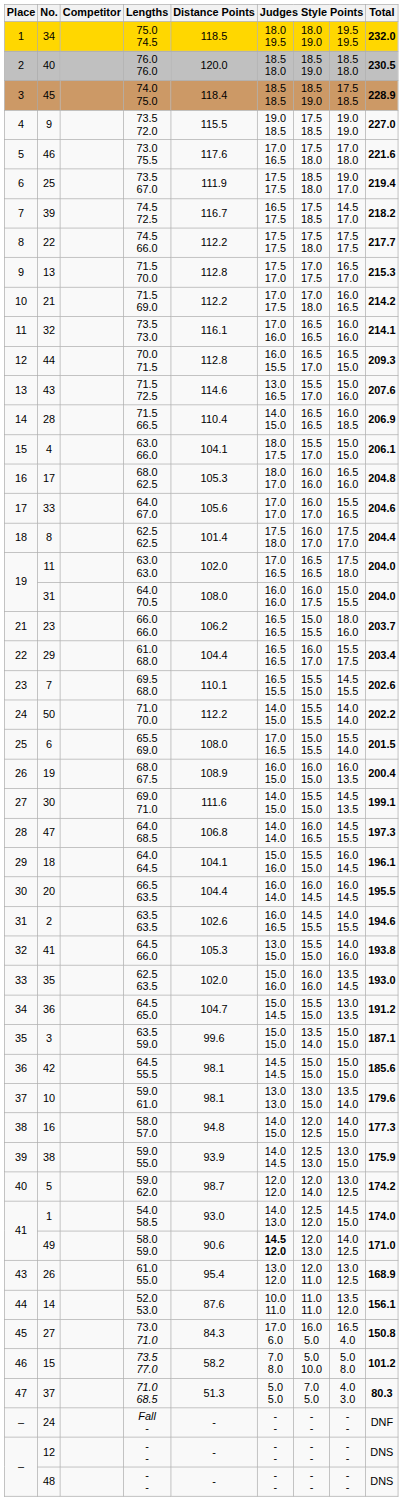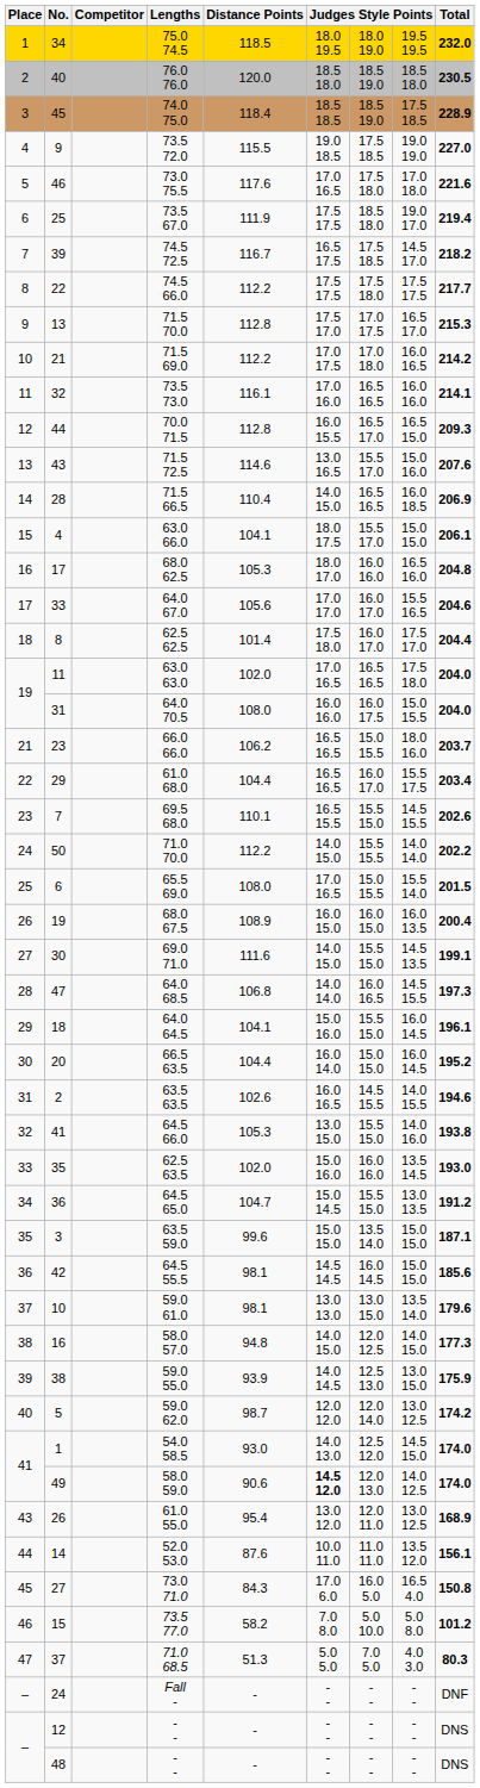 <table class=wikitable style="text-align:center">
 <tr>
 <th>Place</th>
 <th>No.</th>
 <th>Competitor</th>
 <th>Lengths</th>
 <th>Distance Points</th>
 <th colspan=3>Judges Style Points</th>
 <th>Total</th>
 </tr>
 <tr bgcolor=gold>
 <td>1</td>
 <td>34</td>
 <td align=left></td>
 <td>75.0<br>74.5</td>
 <td>118.5</td>
 <td>18.0<br>19.5</td>
 <td>18.0<br>19.0</td>
 <td>19.5<br>19.5</td>
 <td><strong>232.0</strong></td>
 </tr>
 <tr bgcolor=silver>
 <td>2</td>
 <td>40</td>
 <td align=left></td>
 <td>76.0<br>76.0</td>
 <td>120.0</td>
 <td>18.5<br>18.0</td>
 <td>18.5<br>19.0</td>
 <td>18.5<br>18.0</td>
 <td><strong>230.5</strong></td>
 </tr>
 <tr bgcolor=cc9966>
 <td>3</td>
 <td>45</td>
 <td align=left></td>
 <td>74.0<br>75.0</td>
 <td>118.4</td>
 <td>18.5<br>18.5</td>
 <td>18.5<br>19.0</td>
 <td>17.5<br>18.5</td>
 <td><strong>228.9</strong></td>
 </tr>
 <tr>
 <td>4</td>
 <td>9</td>
 <td align=left></td>
 <td>73.5<br>72.0</td>
 <td>115.5</td>
 <td>19.0<br>18.5</td>
 <td>17.5<br>18.5</td>
 <td>19.0<br>19.0</td>
 <td><strong>227.0</strong></td>
 </tr>
 <tr>
 <td>5</td>
 <td>46</td>
 <td align=left></td>
 <td>73.0<br>75.5</td>
 <td>117.6</td>
 <td>17.0<br>16.5</td>
 <td>17.5<br>18.0</td>
 <td>17.0<br>18.0</td>
 <td><strong>221.6</strong></td>
 </tr>
 <tr>
 <td>6</td>
 <td>25</td>
 <td align=left></td>
 <td>73.5<br>67.0</td>
 <td>111.9</td>
 <td>17.5<br>17.5</td>
 <td>18.5<br>18.0</td>
 <td>19.0<br>17.0</td>
 <td><strong>219.4</strong></td>
 </tr>
 <tr>
 <td>7</td>
 <td>39</td>
 <td align=left></td>
 <td>74.5<br>72.5</td>
 <td>116.7</td>
 <td>16.5<br>17.5</td>
 <td>17.5<br>18.5</td>
 <td>14.5<br>17.0</td>
 <td><strong>218.2</strong></td>
 </tr>
 <tr>
 <td>8</td>
 <td>22</td>
 <td align=left></td>
 <td>74.5<br>66.0</td>
 <td>112.2</td>
 <td>17.5<br>17.5</td>
 <td>17.5<br>18.0</td>
 <td>17.5<br>17.5</td>
 <td><strong>217.7</strong></td>
 </tr>
 <tr>
 <td>9</td>
 <td>13</td>
 <td align=left></td>
 <td>71.5<br>70.0</td>
 <td>112.8</td>
 <td>17.5<br>17.0</td>
 <td>17.0<br>17.5</td>
 <td>16.5<br>17.0</td>
 <td><strong>215.3</strong></td>
 </tr>
 <tr>
 <td>10</td>
 <td>21</td>
 <td align=left></td>
 <td>71.5<br>69.0</td>
 <td>112.2</td>
 <td>17.0<br>17.5</td>
 <td>17.0<br>18.0</td>
 <td>16.0<br>16.5</td>
 <td><strong>214.2</strong></td>
 </tr>
 <tr>
 <td>11</td>
 <td>32</td>
 <td align=left></td>
 <td>73.5<br>73.0</td>
 <td>116.1</td>
 <td>17.0<br>16.0</td>
 <td>16.5<br>16.5</td>
 <td>16.0<br>16.0</td>
 <td><strong>214.1</strong></td>
 </tr>
 <tr>
 <td>12</td>
 <td>44</td>
 <td align=left></td>
 <td>70.0<br>71.5</td>
 <td>112.8</td>
 <td>16.0<br>15.5</td>
 <td>16.5<br>17.0</td>
 <td>16.5<br>15.0</td>
 <td><strong>209.3</strong></td>
 </tr>
 <tr>
 <td>13</td>
 <td>43</td>
 <td align=left></td>
 <td>71.5<br>72.5</td>
 <td>114.6</td>
 <td>13.0<br>16.5</td>
 <td>15.5<br>17.0</td>
 <td>15.0<br>16.0</td>
 <td><strong>207.6</strong></td>
 </tr>
 <tr>
 <td>14</td>
 <td>28</td>
 <td align=left></td>
 <td>71.5<br>66.5</td>
 <td>110.4</td>
 <td>14.0<br>15.0</td>
 <td>16.5<br>16.5</td>
 <td>16.0<br>18.5</td>
 <td><strong>206.9</strong></td>
 </tr>
 <tr>
 <td>15</td>
 <td>4</td>
 <td align=left></td>
 <td>63.0<br>66.0</td>
 <td>104.1</td>
 <td>18.0<br>17.5</td>
 <td>15.5<br>17.0</td>
 <td>15.0<br>15.0</td>
 <td><strong>206.1</strong></td>
 </tr>
 <tr>
 <td>16</td>
 <td>17</td>
 <td align=left></td>
 <td>68.0<br>62.5</td>
 <td>105.3</td>
 <td>18.0<br>17.0</td>
 <td>16.0<br>16.0</td>
 <td>16.5<br>16.0</td>
 <td><strong>204.8</strong></td>
 </tr>
 <tr>
 <td>17</td>
 <td>33</td>
 <td align=left></td>
 <td>64.0<br>67.0</td>
 <td>105.6</td>
 <td>17.0<br>17.0</td>
 <td>16.0<br>17.0</td>
 <td>15.5<br>16.5</td>
 <td><strong>204.6</strong></td>
 </tr>
 <tr>
 <td>18</td>
 <td>8</td>
 <td align=left></td>
 <td>62.5<br>62.5</td>
 <td>101.4</td>
 <td>17.5<br>18.0</td>
 <td>16.0<br>17.0</td>
 <td>17.5<br>17.0</td>
 <td><strong>204.4</strong></td>
 </tr>
 <tr>
 <td rowspan=2>19</td>
 <td>11</td>
 <td align=left></td>
 <td>63.0<br>63.0</td>
 <td>102.0</td>
 <td>17.0<br>16.5</td>
 <td>16.5<br>16.5</td>
 <td>17.5<br>18.0</td>
 <td><strong>204.0</strong></td>
 </tr>
 <tr>
 <td>31</td>
 <td align=left></td>
 <td>64.0<br>70.5</td>
 <td>108.0</td>
 <td>16.0<br>16.0</td>
 <td>16.0<br>17.5</td>
 <td>15.0<br>15.5</td>
 <td><strong>204.0</strong></td>
 </tr>
 <tr>
 <td>21</td>
 <td>23</td>
 <td align=left></td>
 <td>66.0<br>66.0</td>
 <td>106.2</td>
 <td>16.5<br>16.5</td>
 <td>15.0<br>15.5</td>
 <td>18.0<br>16.0</td>
 <td><strong>203.7</strong></td>
 </tr>
 <tr>
 <td>22</td>
 <td>29</td>
 <td align=left></td>
 <td>61.0<br>68.0</td>
 <td>104.4</td>
 <td>16.5<br>16.5</td>
 <td>16.0<br>17.0</td>
 <td>15.5<br>17.5</td>
 <td><strong>203.4</strong></td>
 </tr>
 <tr>
 <td>23</td>
 <td>7</td>
 <td align=left></td>
 <td>69.5<br>68.0</td>
 <td>110.1</td>
 <td>16.5<br>15.5</td>
 <td>15.5<br>15.0</td>
 <td>14.5<br>15.5</td>
 <td><strong>202.6</strong></td>
 </tr>
 <tr>
 <td>24</td>
 <td>50</td>
 <td align=left></td>
 <td>71.0<br>70.0</td>
 <td>112.2</td>
 <td>14.0<br>15.0</td>
 <td>15.5<br>15.5</td>
 <td>14.0<br>14.0</td>
 <td><strong>202.2</strong></td>
 </tr>
 <tr>
 <td>25</td>
 <td>6</td>
 <td align=left></td>
 <td>65.5<br>69.0</td>
 <td>108.0</td>
 <td>17.0<br>16.5</td>
 <td>15.0<br>15.5</td>
 <td>15.5<br>14.0</td>
 <td><strong>201.5</strong></td>
 </tr>
 <tr>
 <td>26</td>
 <td>19</td>
 <td align=left></td>
 <td>68.0<br>67.5</td>
 <td>108.9</td>
 <td>16.0<br>15.0</td>
 <td>16.0<br>15.0</td>
 <td>16.0<br>13.5</td>
 <td><strong>200.4</strong></td>
 </tr>
 <tr>
 <td>27</td>
 <td>30</td>
 <td align=left></td>
 <td>69.0<br>71.0</td>
 <td>111.6</td>
 <td>14.0<br>15.0</td>
 <td>15.5<br>15.0</td>
 <td>14.5<br>13.5</td>
 <td><strong>199.1</strong></td>
 </tr>
 <tr>
 <td>28</td>
 <td>47</td>
 <td align=left></td>
 <td>64.0<br>68.5</td>
 <td>106.8</td>
 <td>14.0<br>14.0</td>
 <td>16.0<br>16.5</td>
 <td>14.5<br>15.5</td>
 <td><strong>197.3</strong></td>
 </tr>
 <tr>
 <td>29</td>
 <td>18</td>
 <td align=left></td>
 <td>64.0<br>64.5</td>
 <td>104.1</td>
 <td>15.0<br>16.0</td>
 <td>15.5<br>15.0</td>
 <td>16.0<br>14.5</td>
 <td><strong>196.1</strong></td>
 </tr>
 <tr>
 <td>30</td>
 <td>20</td>
 <td align=left></td>
 <td>66.5<br>63.5</td>
 <td>104.4</td>
 <td>16.0<br>14.0</td>
+<td>15.0<br>15.0</td>
 <td>16.0<br>14.5</td>
-<td>16.0<br>14.5</td>
-<td><strong>195.5</strong></td>
+<td><strong>195.2</strong></td>
 </tr>
 <tr>
 <td>31</td>
 <td>2</td>
 <td align=left></td>
 <td>63.5<br>63.5</td>
 <td>102.6</td>
 <td>16.0<br>16.5</td>
 <td>14.5<br>15.5</td>
 <td>14.0<br>15.5</td>
 <td><strong>194.6</strong></td>
 </tr>
 <tr>
 <td>32</td>
 <td>41</td>
 <td align=left></td>
 <td>64.5<br>66.0</td>
 <td>105.3</td>
 <td>13.0<br>15.0</td>
 <td>15.5<br>15.0</td>
 <td>14.0<br>16.0</td>
 <td><strong>193.8</strong></td>
 </tr>
 <tr>
 <td>33</td>
 <td>35</td>
 <td align=left></td>
 <td>62.5<br>63.5</td>
 <td>102.0</td>
 <td>15.0<br>16.0</td>
 <td>16.0<br>16.0</td>
 <td>13.5<br>14.5</td>
 <td><strong>193.0</strong></td>
 </tr>
 <tr>
 <td>34</td>
 <td>36</td>
 <td align=left></td>
 <td>64.5<br>65.0</td>
 <td>104.7</td>
 <td>15.0<br>14.5</td>
 <td>15.5<br>15.0</td>
 <td>13.0<br>13.5</td>
 <td><strong>191.2</strong></td>
 </tr>
 <tr>
 <td>35</td>
 <td>3</td>
 <td align=left></td>
 <td>63.5<br>59.0</td>
 <td>99.6</td>
 <td>15.0<br>15.0</td>
 <td>13.5<br>14.0</td>
 <td>15.0<br>15.0</td>
 <td><strong>187.1</strong></td>
 </tr>
 <tr>
 <td>36</td>
 <td>42</td>
 <td align=left></td>
 <td>64.5<br>55.5</td>
 <td>98.1</td>
 <td>14.5<br>14.5</td>
-<td>15.0<br>15.0</td>
+<td>16.0<br>14.5</td>
 <td>15.0<br>15.0</td>
 <td><strong>185.6</strong></td>
 </tr>
 <tr>
 <td>37</td>
 <td>10</td>
 <td align=left></td>
 <td>59.0<br>61.0</td>
 <td>98.1</td>
 <td>13.0<br>13.0</td>
 <td>13.0<br>15.0</td>
 <td>13.5<br>14.0</td>
 <td><strong>179.6</strong></td>
 </tr>
 <tr>
 <td>38</td>
 <td>16</td>
 <td align=left></td>
 <td>58.0<br>57.0</td>
 <td>94.8</td>
 <td>14.0<br>15.0</td>
 <td>12.0<br>12.5</td>
 <td>14.0<br>15.0</td>
 <td><strong>177.3</strong></td>
 </tr>
 <tr>
 <td>39</td>
 <td>38</td>
 <td align=left></td>
 <td>59.0<br>55.0</td>
 <td>93.9</td>
 <td>14.0<br>14.5</td>
 <td>12.5<br>13.0</td>
 <td>13.0<br>15.0</td>
 <td><strong>175.9</strong></td>
 </tr>
 <tr>
 <td>40</td>
 <td>5</td>
 <td align=left></td>
 <td>59.0<br>62.0</td>
 <td>98.7</td>
 <td>12.0<br>12.0</td>
 <td>12.0<br>14.0</td>
 <td>13.0<br>12.5</td>
 <td><strong>174.2</strong></td>
 </tr>
 <tr>
 <td rowspan=2>41</td>
 <td>1</td>
 <td align=left></td>
 <td>54.0<br>58.5</td>
 <td>93.0</td>
 <td>14.0<br>13.0</td>
 <td>12.5<br>12.0</td>
 <td>14.5<br>15.0</td>
 <td><strong>174.0</strong></td>
 </tr>
 <tr>
 <td>49</td>
 <td align=left></td>
 <td>58.0<br>59.0</td>
 <td>90.6</td>
 <td><strong>14.5<br>12.0</strong></td>
 <td>12.0<br>13.0</td>
 <td>14.0<br>12.5</td>
-<td><strong>171.0</strong></td>
+<td><strong>174.0</strong></td>
 </tr>
 <tr>
 <td>43</td>
 <td>26</td>
 <td align=left></td>
 <td>61.0<br>55.0</td>
 <td>95.4</td>
 <td>13.0<br>12.0</td>
 <td>12.0<br>11.0</td>
 <td>13.0<br>12.5</td>
 <td><strong>168.9</strong></td>
 </tr>
 <tr>
 <td>44</td>
 <td>14</td>
 <td align=left></td>
 <td>52.0<br>53.0</td>
 <td>87.6</td>
 <td>10.0<br>11.0</td>
 <td>11.0<br>11.0</td>
 <td>13.5<br>12.0</td>
 <td><strong>156.1</strong></td>
 </tr>
 <tr>
 <td>45</td>
 <td>27</td>
 <td align=left></td>
 <td>73.0<br><em>71.0</em></td>
 <td>84.3</td>
 <td>17.0<br>6.0</td>
 <td>16.0<br>5.0</td>
 <td>16.5<br>4.0</td>
 <td><strong>150.8</strong></td>
 </tr>
 <tr>
 <td>46</td>
 <td>15</td>
 <td align=left></td>
 <td><em>73.5</em><br><em>77.0</em></td>
 <td>58.2</td>
 <td>7.0<br>8.0</td>
 <td>5.0<br>10.0</td>
 <td>5.0<br>8.0</td>
 <td><strong>101.2</strong></td>
 </tr>
 <tr>
 <td>47</td>
 <td>37</td>
 <td align=left></td>
 <td><em>71.0</em><br><em>68.5</em></td>
 <td>51.3</td>
 <td>5.0<br>5.0</td>
 <td>7.0<br>5.0</td>
 <td>4.0<br>3.0</td>
 <td><strong>80.3</strong></td>
 </tr>
 <tr>
 <td>–</td>
 <td>24</td>
 <td align=left></td>
 <td><em>Fall</em><br>-</td>
 <td>-</td>
 <td>-<br>-</td>
 <td>-<br>-</td>
 <td>-<br>-</td>
 <td>DNF</td>
 </tr>
 <tr>
 <td rowspan=2>–</td>
 <td>12</td>
 <td align=left></td>
 <td>-<br>-</td>
 <td>-</td>
 <td>-<br>-</td>
 <td>-<br>-</td>
 <td>-<br>-</td>
 <td>DNS</td>
 </tr>
 <tr>
 <td>48</td>
 <td align=left></td>
 <td>-<br>-</td>
 <td>-</td>
 <td>-<br>-</td>
 <td>-<br>-</td>
 <td>-<br>-</td>
 <td>DNS</td>
 </tr>
 </table>
